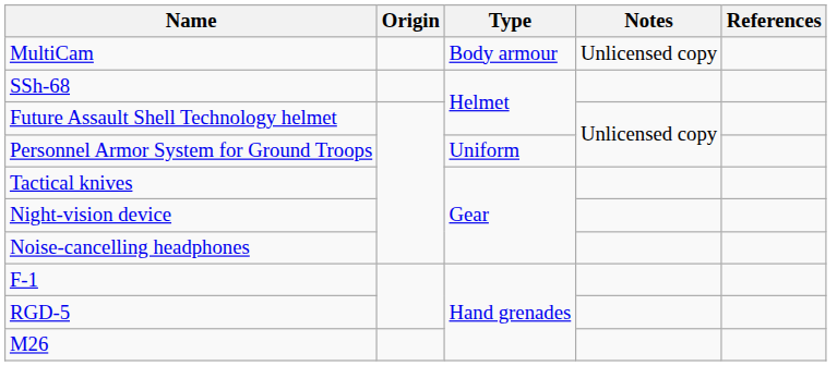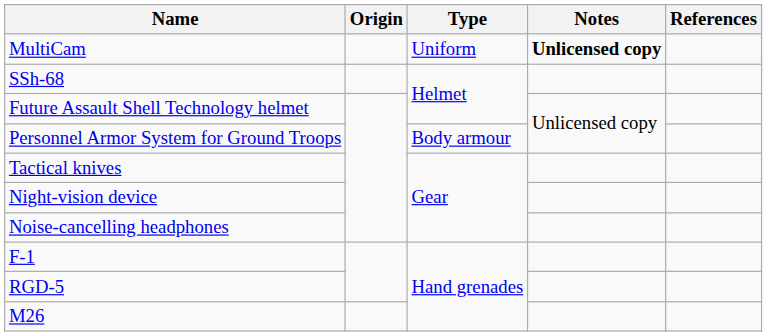 <table class="wikitable">
 <tr>
 <th>Name</th>
 <th>Origin</th>
 <th>Type</th>
 <th>Notes</th>
 <th>References</th>
 </tr>
 <tr>
 <td><a href='#'>MultiCam</a></td>
 <td></td>
-<td><a href='#'>Body armour</a></td>
-<td>Unlicensed copy</td>
+<td><a href='#'>Uniform</a></td>
+<td><strong>Unlicensed copy</strong></td>
 <td></td>
 </tr>
 <tr>
 <td><a href='#'>SSh-68</a></td>
 <td></td>
 <td rowspan="2"><a href='#'>Helmet</a></td>
 <td></td>
 <td></td>
 </tr>
 <tr>
 <td><a href='#'>Future Assault Shell Technology helmet</a></td>
 <td rowspan="5"></td>
 <td rowspan="2">Unlicensed copy</td>
 <td></td>
 </tr>
 <tr>
 <td><a href='#'>Personnel Armor System for Ground Troops</a></td>
-<td><a href='#'>Uniform</a></td>
+<td><a href='#'>Body armour</a></td>
 <td></td>
 </tr>
 <tr>
 <td><a href='#'>Tactical knives</a></td>
 <td rowspan="3"><a href='#'>Gear</a></td>
 <td></td>
 <td></td>
 </tr>
 <tr>
 <td><a href='#'>Night-vision device</a></td>
 <td></td>
 <td></td>
 </tr>
 <tr>
 <td><a href='#'>Noise-cancelling headphones</a></td>
 <td></td>
 <td></td>
 </tr>
 <tr>
 <td><a href='#'>F-1</a></td>
 <td rowspan="2"></td>
 <td rowspan="3"><a href='#'>Hand grenades</a></td>
 <td></td>
 <td></td>
 </tr>
 <tr>
 <td><a href='#'>RGD-5</a></td>
 <td></td>
 <td></td>
 </tr>
 <tr>
 <td><a href='#'>M26</a></td>
 <td></td>
 <td></td>
 <td></td>
 </tr>
 </table>
